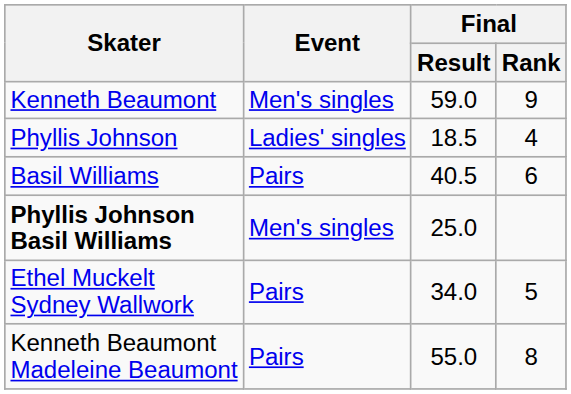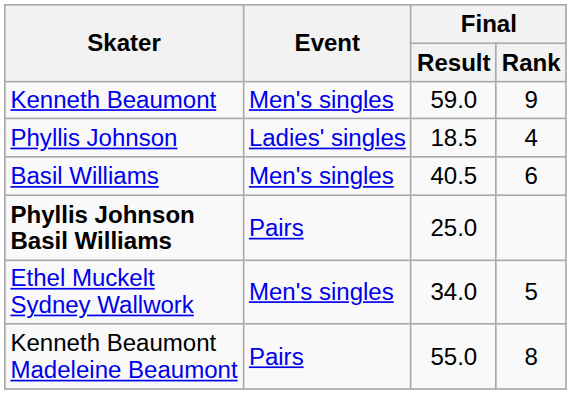 <table class=wikitable style="font-size:90%">
 <tr>
 <th rowspan=2>Skater</th>
 <th rowspan=2>Event</th>
 <th colspan=2>Final</th>
 </tr>
 <tr>
 <th>Result</th>
 <th>Rank</th>
 </tr>
 <tr>
 <td><a href='#'>Kenneth Beaumont</a></td>
 <td><a href='#'>Men's singles</a></td>
 <td align=center>59.0</td>
 <td align=center>9</td>
 </tr>
 <tr>
 <td><a href='#'>Phyllis Johnson</a></td>
 <td><a href='#'>Ladies' singles</a></td>
 <td align=center>18.5</td>
 <td align=center>4</td>
 </tr>
 <tr>
 <td><a href='#'>Basil Williams</a></td>
-<td><a href='#'>Pairs</a></td>
+<td><a href='#'>Men's singles</a></td>
 <td align=center>40.5</td>
 <td align=center>6</td>
 </tr>
 <tr>
 <td><strong>Phyllis Johnson <br> Basil Williams</strong></td>
-<td><a href='#'>Men's singles</a></td>
+<td><a href='#'>Pairs</a></td>
 <td align=center>25.0</td>
 <td align=center></td>
 </tr>
 <tr>
 <td><a href='#'>Ethel Muckelt</a> <br> <a href='#'>Sydney Wallwork</a></td>
-<td><a href='#'>Pairs</a></td>
+<td><a href='#'>Men's singles</a></td>
 <td align=center>34.0</td>
 <td align=center>5</td>
 </tr>
 <tr>
 <td>Kenneth Beaumont <br> <a href='#'>Madeleine Beaumont</a></td>
 <td><a href='#'>Pairs</a></td>
 <td align=center>55.0</td>
 <td align=center>8</td>
 </tr>
 </table>
